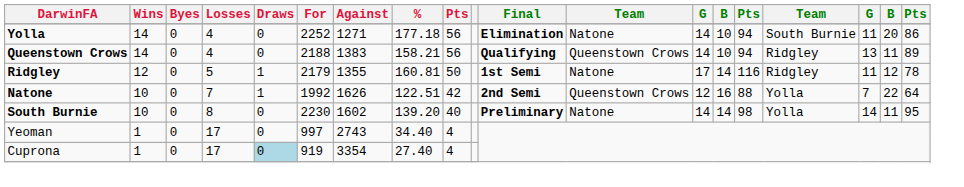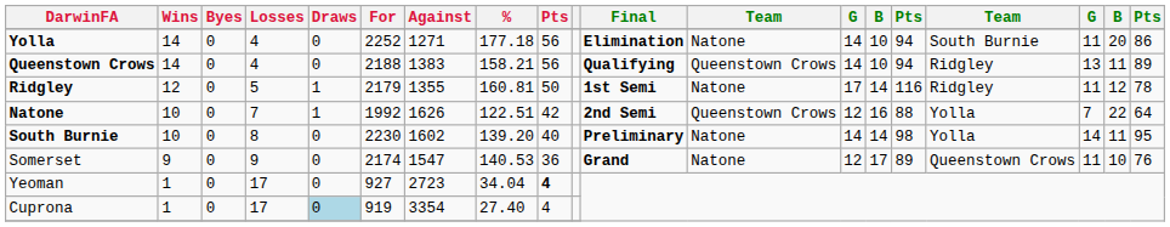 <table style="font-size: 85%; text-align: left;" class="wikitable">
 <tr>
 <th style="color:crimson">DarwinFA</th>
 <th style="color:crimson">Wins</th>
 <th style="color:crimson">Byes</th>
 <th style="color:crimson">Losses</th>
 <th style="color:crimson">Draws</th>
 <th style="color:crimson">For</th>
 <th style="color:crimson">Against</th>
 <th style="color:crimson">%</th>
 <th style="color:crimson">Pts</th>
 <th></th>
 <th style="color:green">Final</th>
 <th style="color:green">Team</th>
 <th style="color:green">G</th>
 <th style="color:green">B</th>
 <th style="color:green">Pts</th>
 <th style="color:green">Team</th>
 <th style="color:green">G</th>
 <th style="color:green">B</th>
 <th style="color:green">Pts</th>
 </tr>
 <tr>
 </tr>
 <tr>
 </tr>
 <tr>
 <td><strong>	Yolla	</strong></td>
 <td>14</td>
 <td>0</td>
 <td>4</td>
 <td>0</td>
 <td>2252</td>
 <td>1271</td>
 <td>177.18</td>
 <td>56</td>
 <td></td>
 <td><strong>Elimination</strong></td>
 <td>Natone</td>
 <td>14</td>
 <td>10</td>
 <td>94</td>
 <td>South Burnie</td>
 <td>11</td>
 <td>20</td>
 <td>86</td>
 </tr>
 <tr>
 <td><strong>	Queenstown Crows	</strong></td>
 <td>14</td>
 <td>0</td>
 <td>4</td>
 <td>0</td>
 <td>2188</td>
 <td>1383</td>
 <td>158.21</td>
 <td>56</td>
 <td></td>
 <td><strong>Qualifying</strong></td>
 <td>Queenstown Crows</td>
 <td>14</td>
 <td>10</td>
 <td>94</td>
 <td>Ridgley</td>
 <td>13</td>
 <td>11</td>
 <td>89</td>
 </tr>
 <tr>
 <td><strong>	Ridgley	</strong></td>
 <td>12</td>
 <td>0</td>
 <td>5</td>
 <td>1</td>
 <td>2179</td>
 <td>1355</td>
 <td>160.81</td>
 <td>50</td>
 <td></td>
 <td><strong>1st Semi</strong></td>
 <td>Natone</td>
 <td>17</td>
 <td>14</td>
 <td>116</td>
 <td>Ridgley</td>
 <td>11</td>
 <td>12</td>
 <td>78</td>
 </tr>
 <tr>
 <td><strong>	Natone	</strong></td>
 <td>10</td>
 <td>0</td>
 <td>7</td>
 <td>1</td>
 <td>1992</td>
 <td>1626</td>
 <td>122.51</td>
 <td>42</td>
 <td></td>
 <td><strong>2nd Semi</strong></td>
 <td>Queenstown Crows</td>
 <td>12</td>
 <td>16</td>
 <td>88</td>
 <td>Yolla</td>
 <td>7</td>
 <td>22</td>
 <td>64</td>
 </tr>
 <tr>
 <td><strong>	South Burnie	</strong></td>
 <td>10</td>
 <td>0</td>
 <td>8</td>
 <td>0</td>
 <td>2230</td>
 <td>1602</td>
 <td>139.20</td>
 <td>40</td>
 <td></td>
 <td><strong>Preliminary</strong></td>
 <td>Natone</td>
 <td>14</td>
 <td>14</td>
 <td>98</td>
 <td>Yolla</td>
 <td>14</td>
 <td>11</td>
 <td>95</td>
 </tr>
 <tr>
+<td>Somerset</td>
+<td>9</td>
+<td>0</td>
+<td>9</td>
+<td>0</td>
+<td>2174</td>
+<td>1547</td>
+<td>140.53</td>
+<td>36</td>
+<td></td>
+<td><strong>Grand</strong></td>
+<td>Natone</td>
+<td>12</td>
+<td>17</td>
+<td>89</td>
+<td>Queenstown Crows</td>
+<td>11</td>
+<td>10</td>
+<td>76</td>
+</tr>
+<tr>
 <td>Yeoman</td>
 <td>1</td>
 <td>0</td>
 <td>17</td>
 <td>0</td>
-<td>997</td>
-<td>2743</td>
-<td>34.40</td>
-<td>4</td>
+<td>927</td>
+<td>2723</td>
+<td>34.04</td>
+<td><strong>4</strong></td>
 <td></td>
 </tr>
 <tr>
 <td>Cuprona</td>
 <td>1</td>
 <td>0</td>
 <td>17</td>
 <td style="background: lightblue;">0</td>
 <td>919</td>
 <td>3354</td>
 <td>27.40</td>
 <td>4</td>
 <td></td>
 </tr>
 <tr>
 </tr>
 </table>
